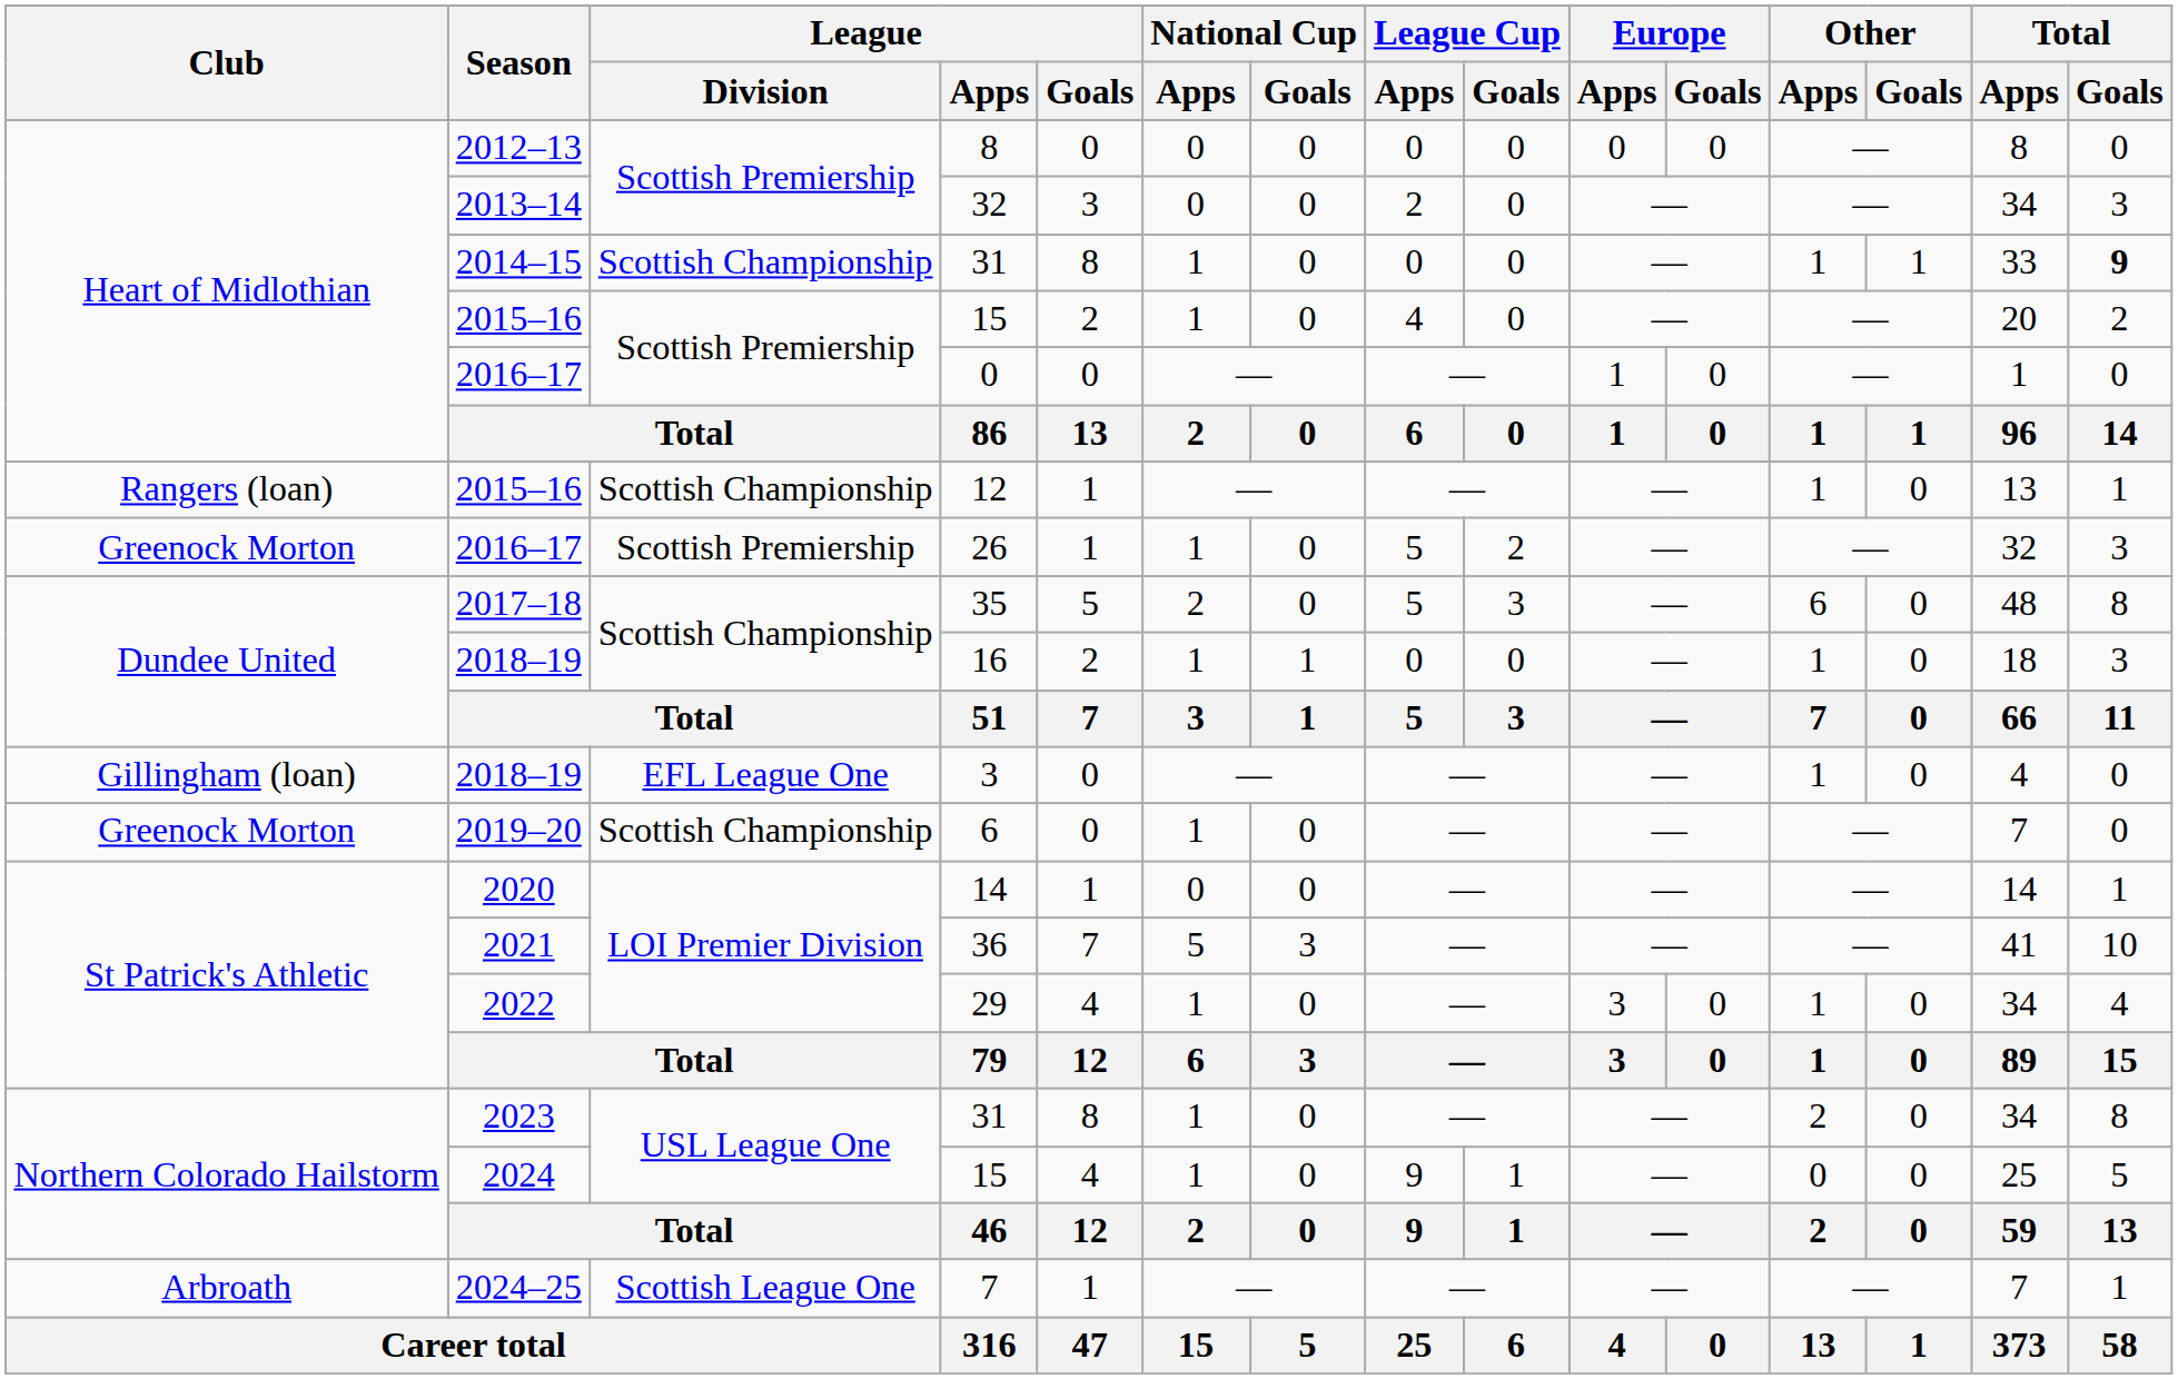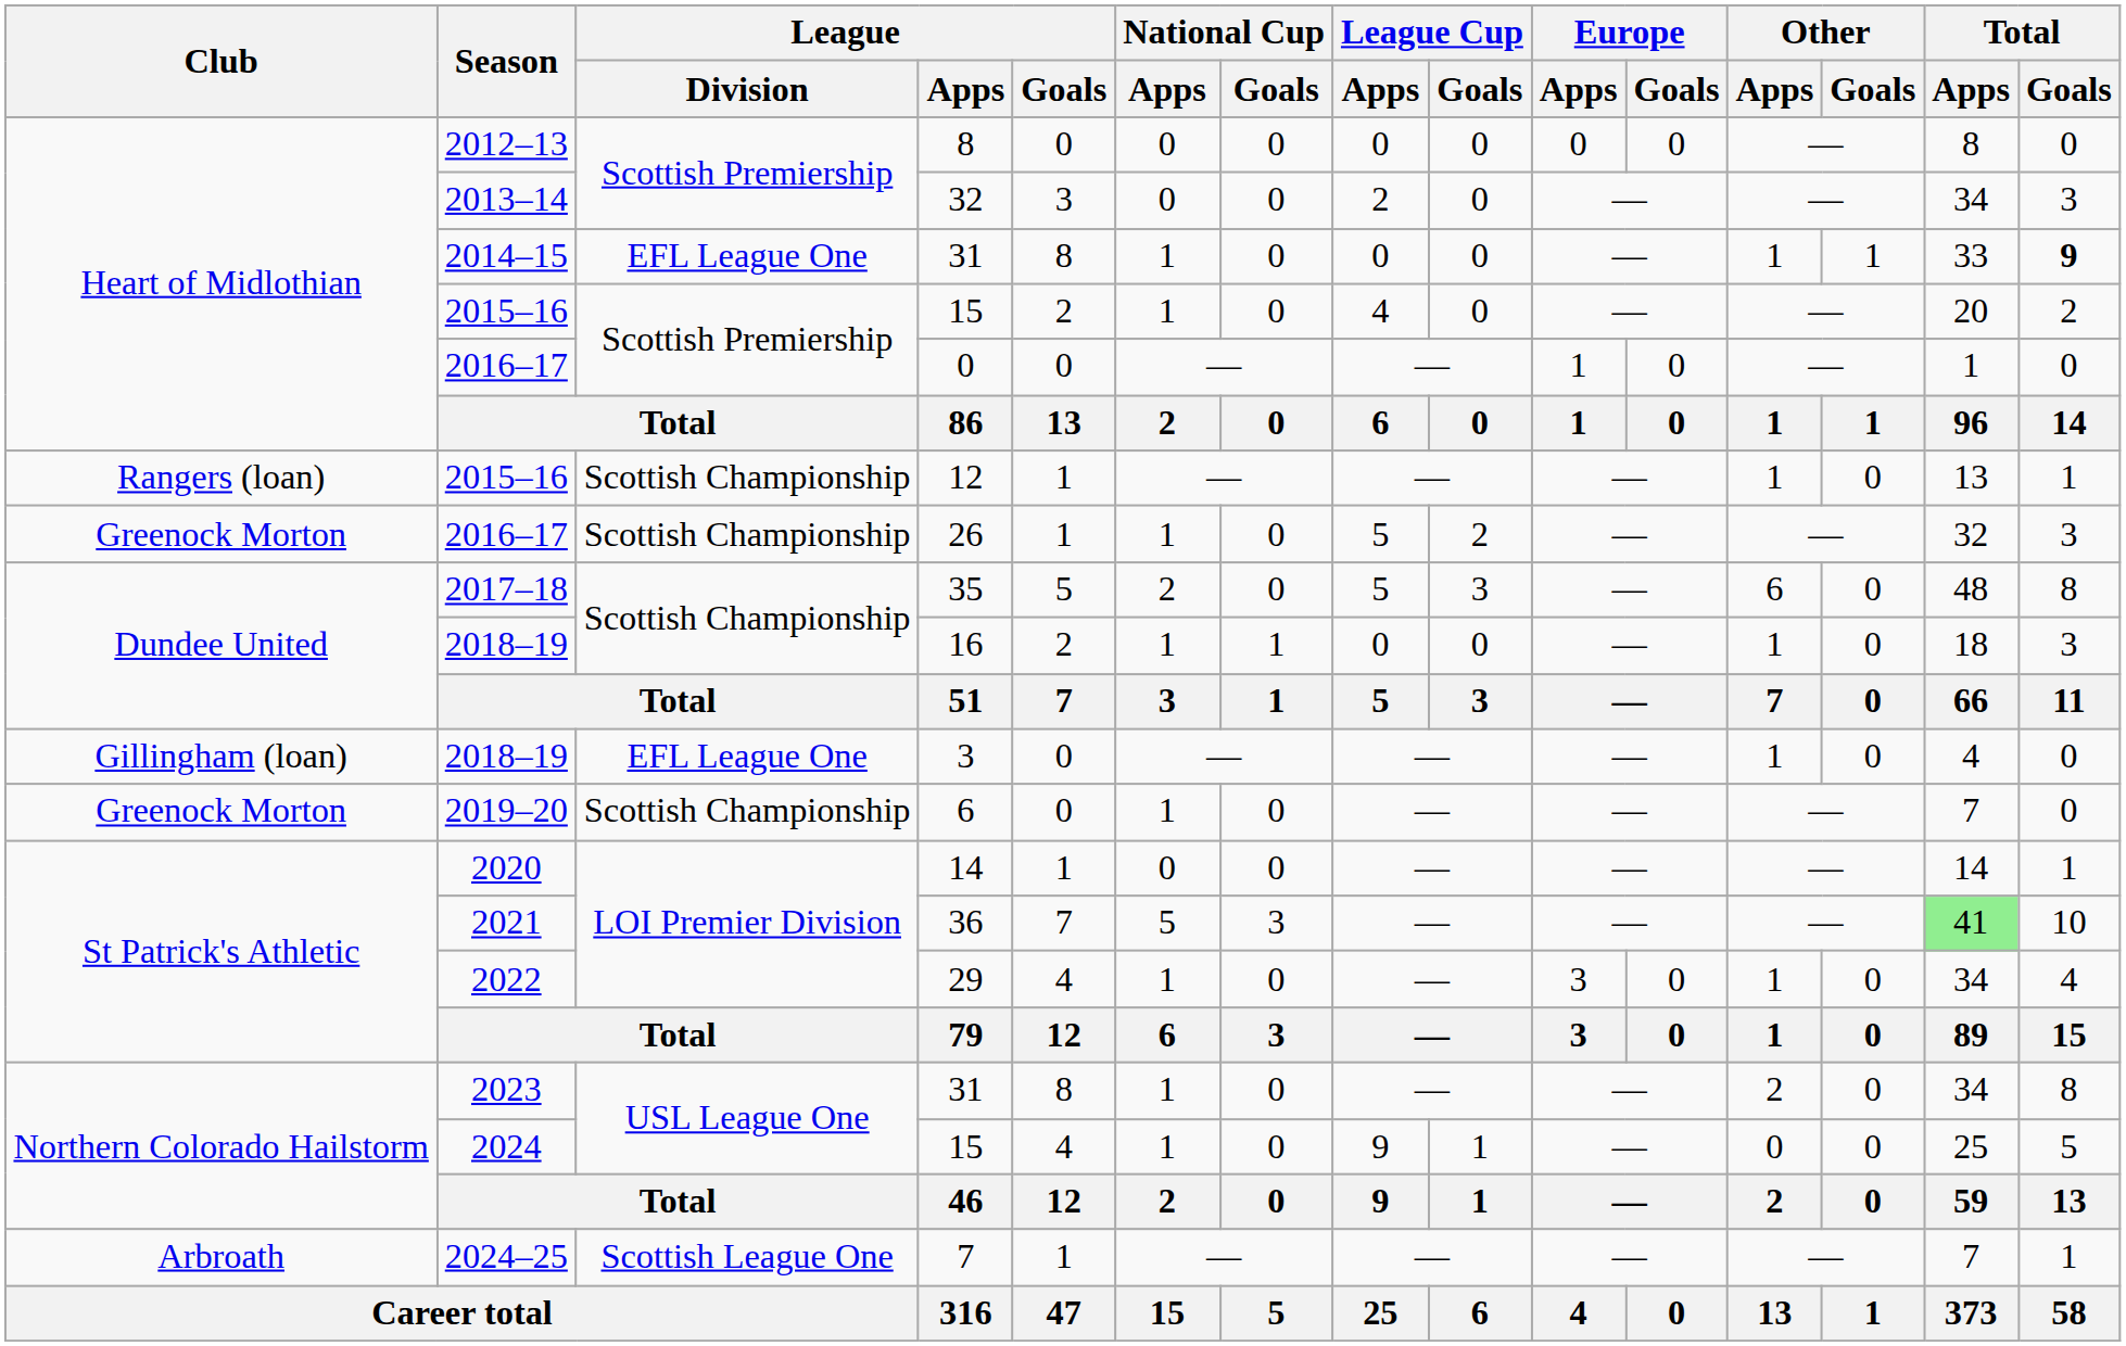 <table class="wikitable" style="text-align:center">
 <tr>
 <th rowspan="2">Club</th>
 <th rowspan="2">Season</th>
 <th colspan="3">League</th>
 <th colspan="2">National Cup</th>
 <th colspan="2"><a href='#'>League Cup</a></th>
 <th colspan="2"><a href='#'>Europe</a></th>
 <th colspan="2">Other</th>
 <th colspan="2">Total</th>
 </tr>
 <tr>
 <th>Division</th>
 <th>Apps</th>
 <th>Goals</th>
 <th>Apps</th>
 <th>Goals</th>
 <th>Apps</th>
 <th>Goals</th>
 <th>Apps</th>
 <th>Goals</th>
 <th>Apps</th>
 <th>Goals</th>
 <th>Apps</th>
 <th>Goals</th>
 </tr>
 <tr>
 <td rowspan="6"><a href='#'>Heart of Midlothian</a></td>
 <td><a href='#'>2012–13</a></td>
 <td rowspan="2"><a href='#'>Scottish Premiership</a></td>
 <td>8</td>
 <td>0</td>
 <td>0</td>
 <td>0</td>
 <td>0</td>
 <td>0</td>
 <td>0</td>
 <td>0</td>
 <td colspan="2">—</td>
 <td>8</td>
 <td>0</td>
 </tr>
 <tr>
 <td><a href='#'>2013–14</a></td>
 <td>32</td>
 <td>3</td>
 <td>0</td>
 <td>0</td>
 <td>2</td>
 <td>0</td>
 <td colspan="2">—</td>
 <td colspan="2">—</td>
 <td>34</td>
 <td>3</td>
 </tr>
 <tr>
 <td><a href='#'>2014–15</a></td>
-<td><a href='#'>Scottish Championship</a></td>
+<td><a href='#'>EFL League One</a></td>
 <td>31</td>
 <td>8</td>
 <td>1</td>
 <td>0</td>
 <td>0</td>
 <td>0</td>
 <td colspan="2">—</td>
 <td>1</td>
 <td>1</td>
 <td>33</td>
 <td><strong>9</strong></td>
 </tr>
 <tr>
 <td><a href='#'>2015–16</a></td>
 <td rowspan="2">Scottish Premiership</td>
 <td>15</td>
 <td>2</td>
 <td>1</td>
 <td>0</td>
 <td>4</td>
 <td>0</td>
 <td colspan="2">—</td>
 <td colspan="2">—</td>
 <td>20</td>
 <td>2</td>
 </tr>
 <tr>
 <td><a href='#'>2016–17</a></td>
 <td>0</td>
 <td>0</td>
 <td colspan="2">—</td>
 <td colspan="2">—</td>
 <td>1</td>
 <td>0</td>
 <td colspan="2">—</td>
 <td>1</td>
 <td>0</td>
 </tr>
 <tr>
 <th colspan="2">Total</th>
 <th>86</th>
 <th>13</th>
 <th>2</th>
 <th>0</th>
 <th>6</th>
 <th>0</th>
 <th>1</th>
 <th>0</th>
 <th>1</th>
 <th>1</th>
 <th>96</th>
 <th>14</th>
 </tr>
 <tr>
 <td><a href='#'>Rangers</a> (loan)</td>
 <td><a href='#'>2015–16</a></td>
 <td>Scottish Championship</td>
 <td>12</td>
 <td>1</td>
 <td colspan="2">—</td>
 <td colspan="2">—</td>
 <td colspan="2">—</td>
 <td>1</td>
 <td>0</td>
 <td>13</td>
 <td>1</td>
 </tr>
 <tr>
 <td><a href='#'>Greenock Morton</a></td>
 <td><a href='#'>2016–17</a></td>
-<td>Scottish Premiership</td>
+<td>Scottish Championship</td>
 <td>26</td>
 <td>1</td>
 <td>1</td>
 <td>0</td>
 <td>5</td>
 <td>2</td>
 <td colspan="2">—</td>
 <td colspan="2">—</td>
 <td>32</td>
 <td>3</td>
 </tr>
 <tr>
 <td rowspan="3"><a href='#'>Dundee United</a></td>
 <td><a href='#'>2017–18</a></td>
 <td rowspan="2">Scottish Championship</td>
 <td>35</td>
 <td>5</td>
 <td>2</td>
 <td>0</td>
 <td>5</td>
 <td>3</td>
 <td colspan="2">—</td>
 <td>6</td>
 <td>0</td>
 <td>48</td>
 <td>8</td>
 </tr>
 <tr>
 <td><a href='#'>2018–19</a></td>
 <td>16</td>
 <td>2</td>
 <td>1</td>
 <td>1</td>
 <td>0</td>
 <td>0</td>
 <td colspan="2">—</td>
 <td>1</td>
 <td>0</td>
 <td>18</td>
 <td>3</td>
 </tr>
 <tr>
 <th colspan="2">Total</th>
 <th>51</th>
 <th>7</th>
 <th>3</th>
 <th>1</th>
 <th>5</th>
 <th>3</th>
 <th colspan="2">—</th>
 <th>7</th>
 <th>0</th>
 <th>66</th>
 <th>11</th>
 </tr>
 <tr>
 <td><a href='#'>Gillingham</a> (loan)</td>
 <td><a href='#'>2018–19</a></td>
 <td><a href='#'>EFL League One</a></td>
 <td>3</td>
 <td>0</td>
 <td colspan="2">—</td>
 <td colspan="2">—</td>
 <td colspan="2">—</td>
 <td>1</td>
 <td>0</td>
 <td>4</td>
 <td>0</td>
 </tr>
 <tr>
 <td><a href='#'>Greenock Morton</a></td>
 <td><a href='#'>2019–20</a></td>
 <td>Scottish Championship</td>
 <td>6</td>
 <td>0</td>
 <td>1</td>
 <td>0</td>
 <td colspan="2">—</td>
 <td colspan="2">—</td>
 <td colspan="2">—</td>
 <td>7</td>
 <td>0</td>
 </tr>
 <tr>
 <td rowspan="4"><a href='#'>St Patrick's Athletic</a></td>
 <td><a href='#'>2020</a></td>
 <td rowspan="3"><a href='#'>LOI Premier Division</a></td>
 <td>14</td>
 <td>1</td>
 <td>0</td>
 <td>0</td>
 <td colspan="2">—</td>
 <td colspan="2">—</td>
 <td colspan="2">—</td>
 <td>14</td>
 <td>1</td>
 </tr>
 <tr>
 <td><a href='#'>2021</a></td>
 <td>36</td>
 <td>7</td>
 <td>5</td>
 <td>3</td>
 <td colspan="2">—</td>
 <td colspan="2">—</td>
 <td colspan="2">—</td>
-<td>41</td>
+<td style="background: lightgreen;">41</td>
 <td>10</td>
 </tr>
 <tr>
 <td><a href='#'>2022</a></td>
 <td>29</td>
 <td>4</td>
 <td>1</td>
 <td>0</td>
 <td colspan="2">—</td>
 <td>3</td>
 <td>0</td>
 <td>1</td>
 <td>0</td>
 <td>34</td>
 <td>4</td>
 </tr>
 <tr>
 <th colspan="2">Total</th>
 <th>79</th>
 <th>12</th>
 <th>6</th>
 <th>3</th>
 <th colspan="2">—</th>
 <th>3</th>
 <th>0</th>
 <th>1</th>
 <th>0</th>
 <th>89</th>
 <th>15</th>
 </tr>
 <tr>
 <td rowspan="3"><a href='#'>Northern Colorado Hailstorm</a></td>
 <td><a href='#'>2023</a></td>
 <td rowspan="2"><a href='#'>USL League One</a></td>
 <td>31</td>
 <td>8</td>
 <td>1</td>
 <td>0</td>
 <td colspan="2">—</td>
 <td colspan="2">—</td>
 <td>2</td>
 <td>0</td>
 <td>34</td>
 <td>8</td>
 </tr>
 <tr>
 <td><a href='#'>2024</a></td>
 <td>15</td>
 <td>4</td>
 <td>1</td>
 <td>0</td>
 <td>9</td>
 <td>1</td>
 <td colspan="2">—</td>
 <td>0</td>
 <td>0</td>
 <td>25</td>
 <td>5</td>
 </tr>
 <tr>
 <th colspan="2">Total</th>
 <th>46</th>
 <th>12</th>
 <th>2</th>
 <th>0</th>
 <th>9</th>
 <th>1</th>
 <th colspan="2">—</th>
 <th>2</th>
 <th>0</th>
 <th>59</th>
 <th>13</th>
 </tr>
 <tr>
 <td><a href='#'>Arbroath</a></td>
 <td><a href='#'>2024–25</a></td>
 <td><a href='#'>Scottish League One</a></td>
 <td>7</td>
 <td>1</td>
 <td colspan="2">—</td>
 <td colspan="2">—</td>
 <td colspan="2">—</td>
 <td colspan="2">—</td>
 <td>7</td>
 <td>1</td>
 </tr>
 <tr>
 <th colspan="3">Career total</th>
 <th>316</th>
 <th>47</th>
 <th>15</th>
 <th>5</th>
 <th>25</th>
 <th>6</th>
 <th>4</th>
 <th>0</th>
 <th>13</th>
 <th>1</th>
 <th>373</th>
 <th>58</th>
 </tr>
 </table>
